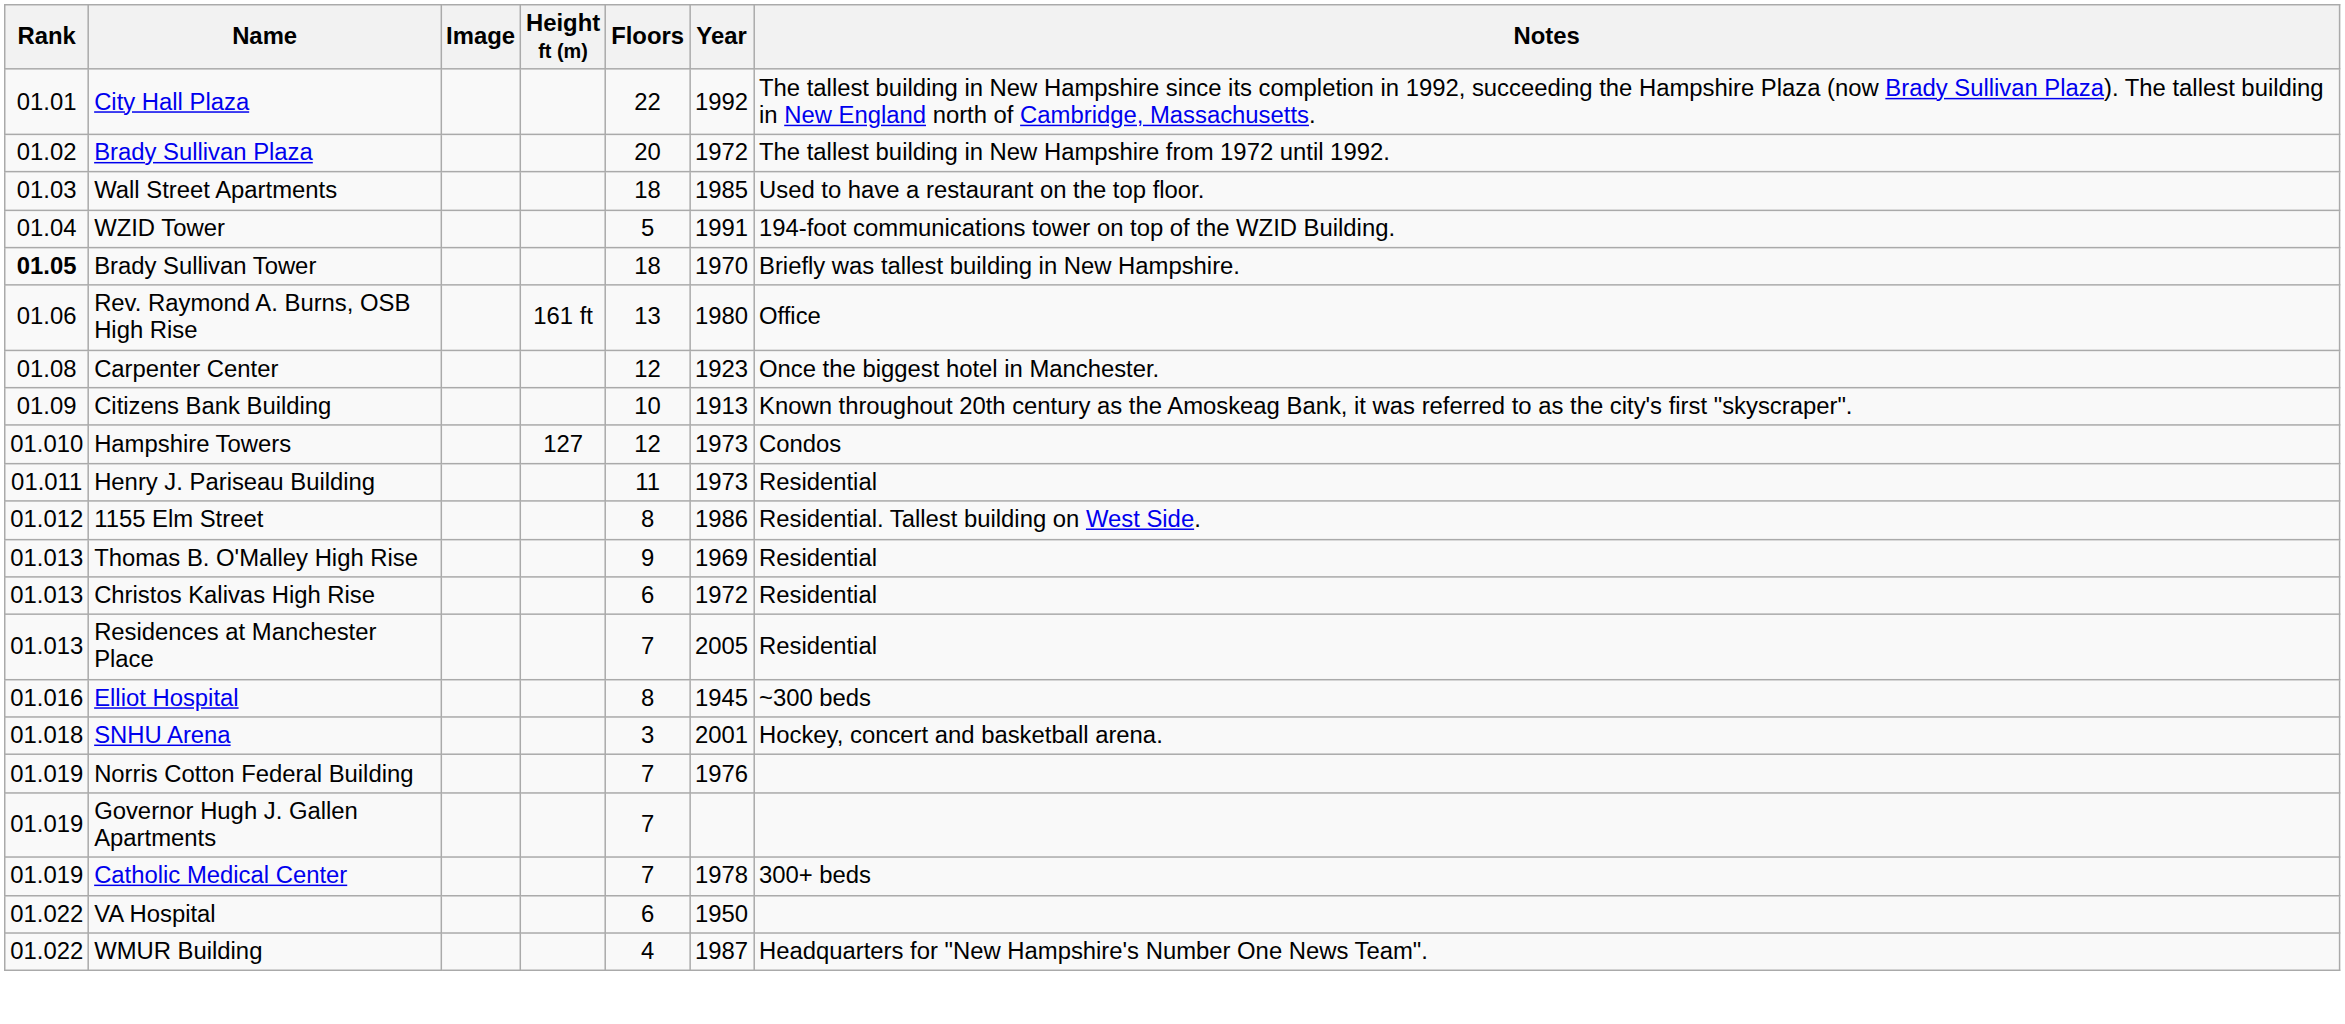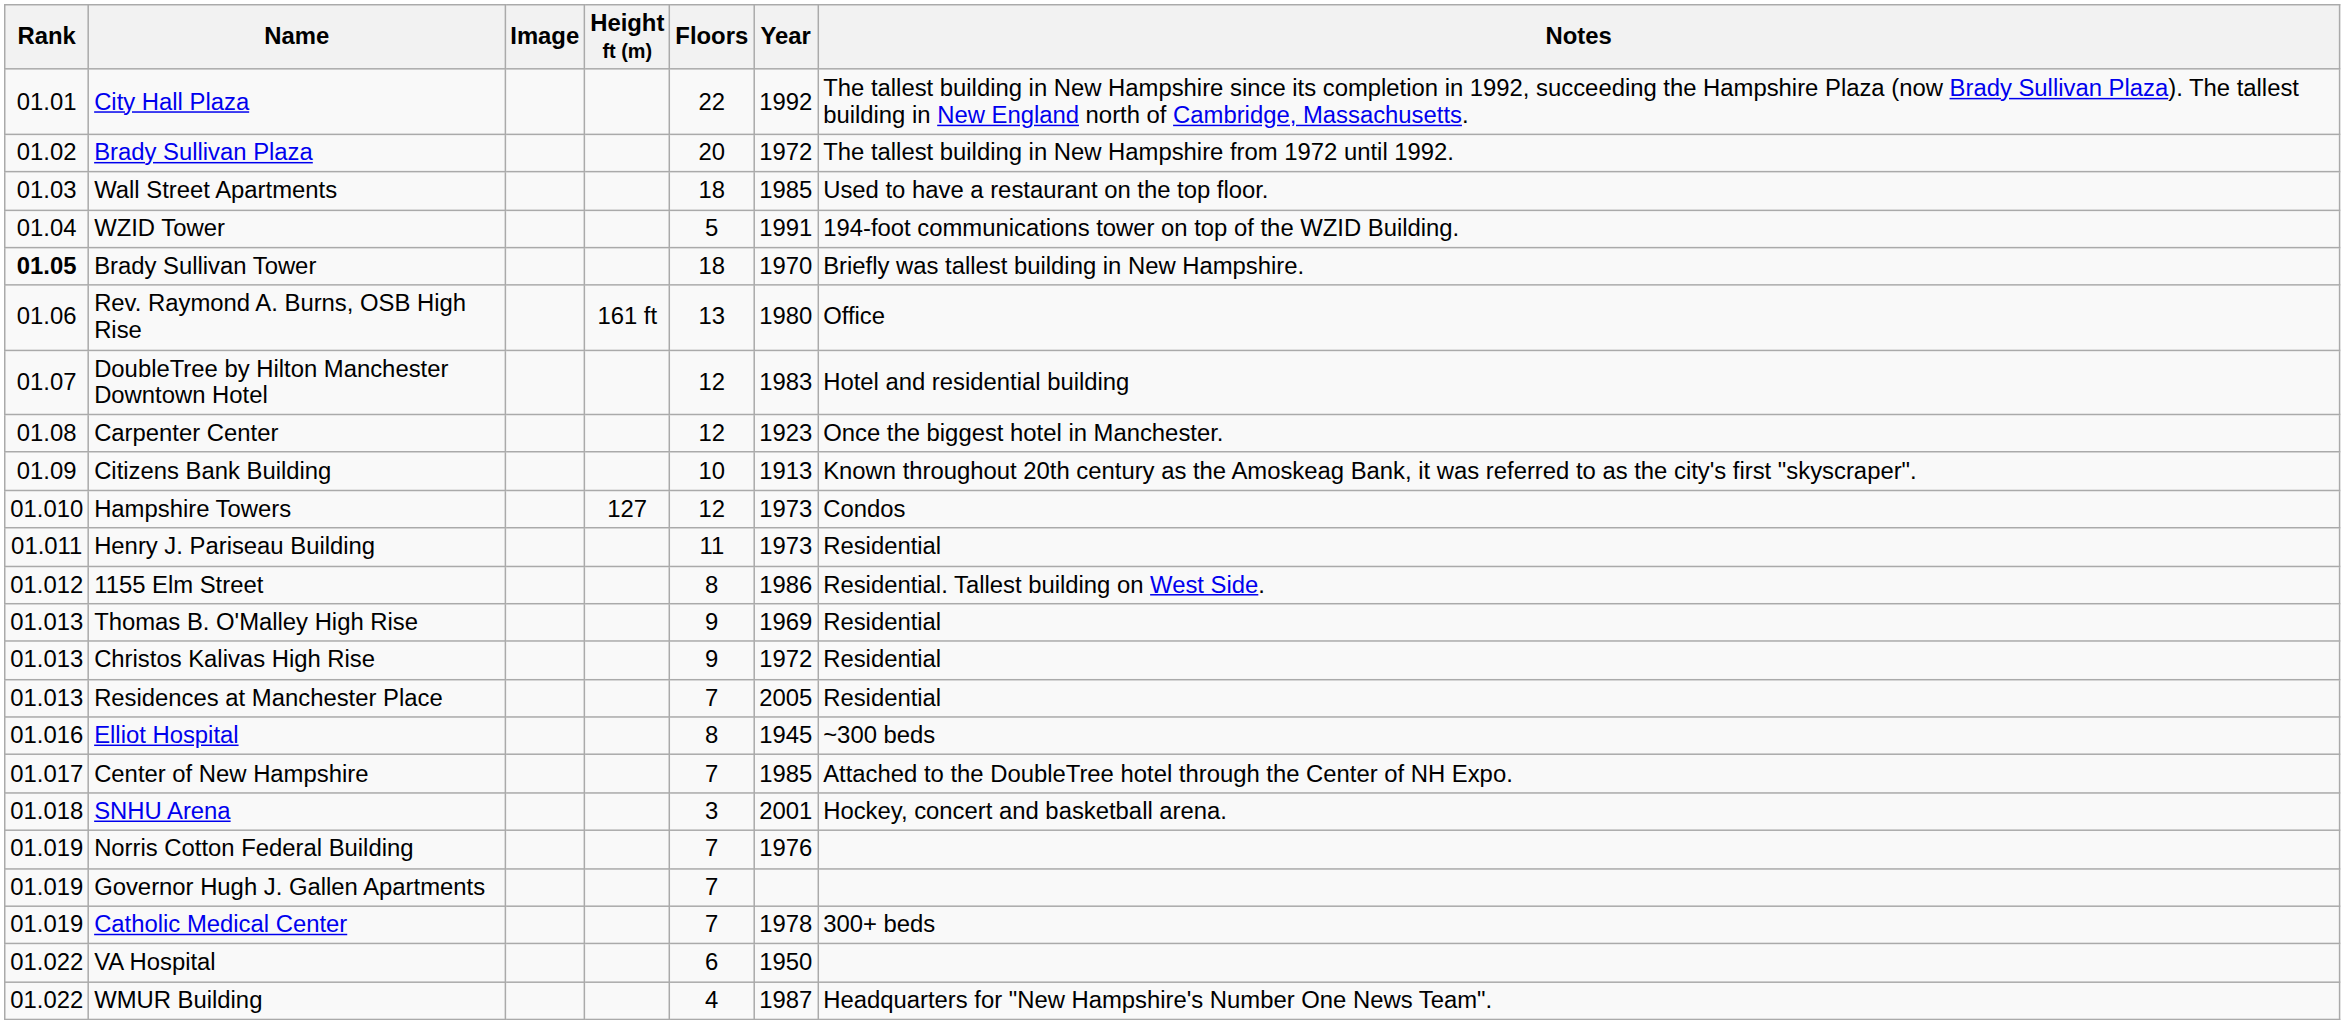 <table class="wikitable sortable">
 <tr>
 <th>Rank</th>
 <th>Name</th>
 <th class="unsortable">Image</th>
 <th>Height<br><small>ft (m)</small></th>
 <th>Floors</th>
 <th>Year</th>
 <th class="unsortable">Notes</th>
 </tr>
 <tr>
 <td align="center"><span>01.0</span>1</td>
 <td><a href='#'>City Hall Plaza</a></td>
 <td></td>
 <td align="center"></td>
 <td align="center">22</td>
 <td align="center">1992</td>
 <td>The tallest building in New Hampshire since its completion in 1992, succeeding the Hampshire Plaza (now <a href='#'>Brady Sullivan Plaza</a>). The tallest building in <a href='#'>New England</a> north of <a href='#'>Cambridge, Massachusetts</a>.</td>
 </tr>
 <tr>
 <td align="center"><span>01.0</span>2</td>
 <td><a href='#'>Brady Sullivan Plaza</a></td>
 <td></td>
 <td align="center"></td>
 <td align="center">20</td>
 <td align="center">1972</td>
 <td>The tallest building in New Hampshire from 1972 until 1992.</td>
 </tr>
 <tr>
 <td align="center"><span>01.0</span>3</td>
 <td>Wall Street Apartments</td>
 <td></td>
 <td align="center"></td>
 <td align="center">18</td>
 <td align="center">1985</td>
 <td>Used to have a restaurant on the top floor.</td>
 </tr>
 <tr>
 <td align="center"><span>01.0</span>4</td>
 <td>WZID Tower</td>
 <td></td>
 <td align="center"></td>
 <td align="center">5</td>
 <td align="center">1991</td>
 <td>194-foot communications tower on top of the WZID Building.</td>
 </tr>
 <tr>
 <td align="center"><strong><span>01.0</span>5</strong></td>
 <td>Brady Sullivan Tower</td>
 <td></td>
 <td align="center"></td>
 <td align="center">18</td>
 <td align="center">1970</td>
 <td>Briefly was tallest building in New Hampshire.</td>
 </tr>
 <tr>
 <td align="center"><span>01.0</span>6</td>
 <td>Rev. Raymond A. Burns, OSB High Rise</td>
 <td></td>
 <td align="center">161 ft</td>
 <td align="center">13</td>
 <td align="center">1980</td>
 <td>Office</td>
 </tr>
 <tr>
+<td align="center"><span>01.0</span>7</td>
+<td>DoubleTree by Hilton Manchester Downtown Hotel</td>
+<td></td>
+<td align="center"></td>
+<td align="center">12</td>
+<td align="center">1983</td>
+<td>Hotel and residential building</td>
+</tr>
+<tr>
 <td align="center"><span>01.0</span>8</td>
 <td>Carpenter Center</td>
 <td></td>
 <td align="center"></td>
 <td align="center">12</td>
 <td align="center">1923</td>
 <td>Once the biggest hotel in Manchester.</td>
 </tr>
 <tr>
 <td align="center"><span>01.0</span>9</td>
 <td>Citizens Bank Building</td>
 <td></td>
 <td align="center"></td>
 <td align="center">10</td>
 <td align="center">1913</td>
 <td>Known throughout 20th century as the Amoskeag Bank, it was referred to as the city's first "skyscraper".</td>
 </tr>
 <tr>
 <td align="center"><span>01.0</span>10</td>
 <td>Hampshire Towers</td>
 <td></td>
 <td align="center">127</td>
 <td align="center">12</td>
 <td align="center">1973</td>
 <td>Condos</td>
 </tr>
 <tr>
 <td align="center"><span>01.0</span>11</td>
 <td>Henry J. Pariseau Building</td>
 <td></td>
 <td align="center"></td>
 <td align="center">11</td>
 <td align="center">1973</td>
 <td>Residential</td>
 </tr>
 <tr>
 <td align="center"><span>01.0</span>12</td>
 <td>1155 Elm Street</td>
 <td></td>
 <td align="center"></td>
 <td align="center">8</td>
 <td align="center">1986</td>
 <td>Residential. Tallest building on <a href='#'>West Side</a>.</td>
 </tr>
 <tr>
 <td align="center"><span>01.0</span>13</td>
 <td>Thomas B. O'Malley High Rise</td>
 <td></td>
 <td align="center"></td>
 <td align="center">9</td>
 <td align="center">1969</td>
 <td>Residential</td>
 </tr>
 <tr>
 <td align="center"><span>01.0</span>13</td>
 <td>Christos Kalivas High Rise</td>
 <td></td>
 <td align="center"></td>
-<td align="center">6</td>
+<td align="center">9</td>
 <td align="center">1972</td>
 <td>Residential</td>
 </tr>
 <tr>
 <td align="center"><span>01.0</span>13</td>
 <td>Residences at Manchester Place</td>
 <td></td>
 <td align="center"></td>
 <td align="center">7</td>
 <td align="center">2005</td>
 <td>Residential</td>
 </tr>
 <tr>
 <td align="center"><span>01.0</span>16</td>
 <td><a href='#'>Elliot Hospital</a></td>
 <td></td>
 <td align="center"></td>
 <td align="center">8</td>
 <td align="center">1945</td>
 <td>~300 beds</td>
+</tr>
+<tr>
+<td align="center"><span>01.0</span>17</td>
+<td>Center of New Hampshire</td>
+<td></td>
+<td align="center"></td>
+<td align="center">7</td>
+<td align="center">1985</td>
+<td>Attached to the DoubleTree hotel through the Center of NH Expo.</td>
 </tr>
 <tr>
 <td align="center"><span>01.0</span>18</td>
 <td><a href='#'>SNHU Arena</a></td>
 <td></td>
 <td align="center"></td>
 <td align="center">3</td>
 <td align="center">2001</td>
 <td>Hockey, concert and basketball arena.</td>
 </tr>
 <tr>
 <td align="center"><span>01.0</span>19</td>
 <td>Norris Cotton Federal Building</td>
 <td></td>
 <td align="center"></td>
 <td align="center">7</td>
 <td align="center">1976</td>
 <td></td>
 </tr>
 <tr>
 <td align="center"><span>01.0</span>19</td>
 <td>Governor Hugh J. Gallen Apartments</td>
 <td></td>
 <td align="center"></td>
 <td align="center">7</td>
 <td align="center"></td>
 <td></td>
 </tr>
 <tr>
 <td align="center"><span>01.0</span>19</td>
 <td><a href='#'>Catholic Medical Center</a></td>
 <td></td>
 <td align="center"></td>
 <td align="center">7</td>
 <td align="center">1978</td>
 <td>300+ beds</td>
 </tr>
 <tr>
 <td align="center"><span>01.0</span>22</td>
 <td>VA Hospital</td>
 <td></td>
 <td align="center"></td>
 <td align="center">6</td>
 <td align="center">1950</td>
 <td></td>
 </tr>
 <tr>
 <td align="center"><span>01.0</span>22</td>
 <td>WMUR Building</td>
 <td></td>
 <td align="center"></td>
 <td align="center">4</td>
 <td align="center">1987</td>
 <td>Headquarters for "New Hampshire's Number One News Team".</td>
 </tr>
 </table>
